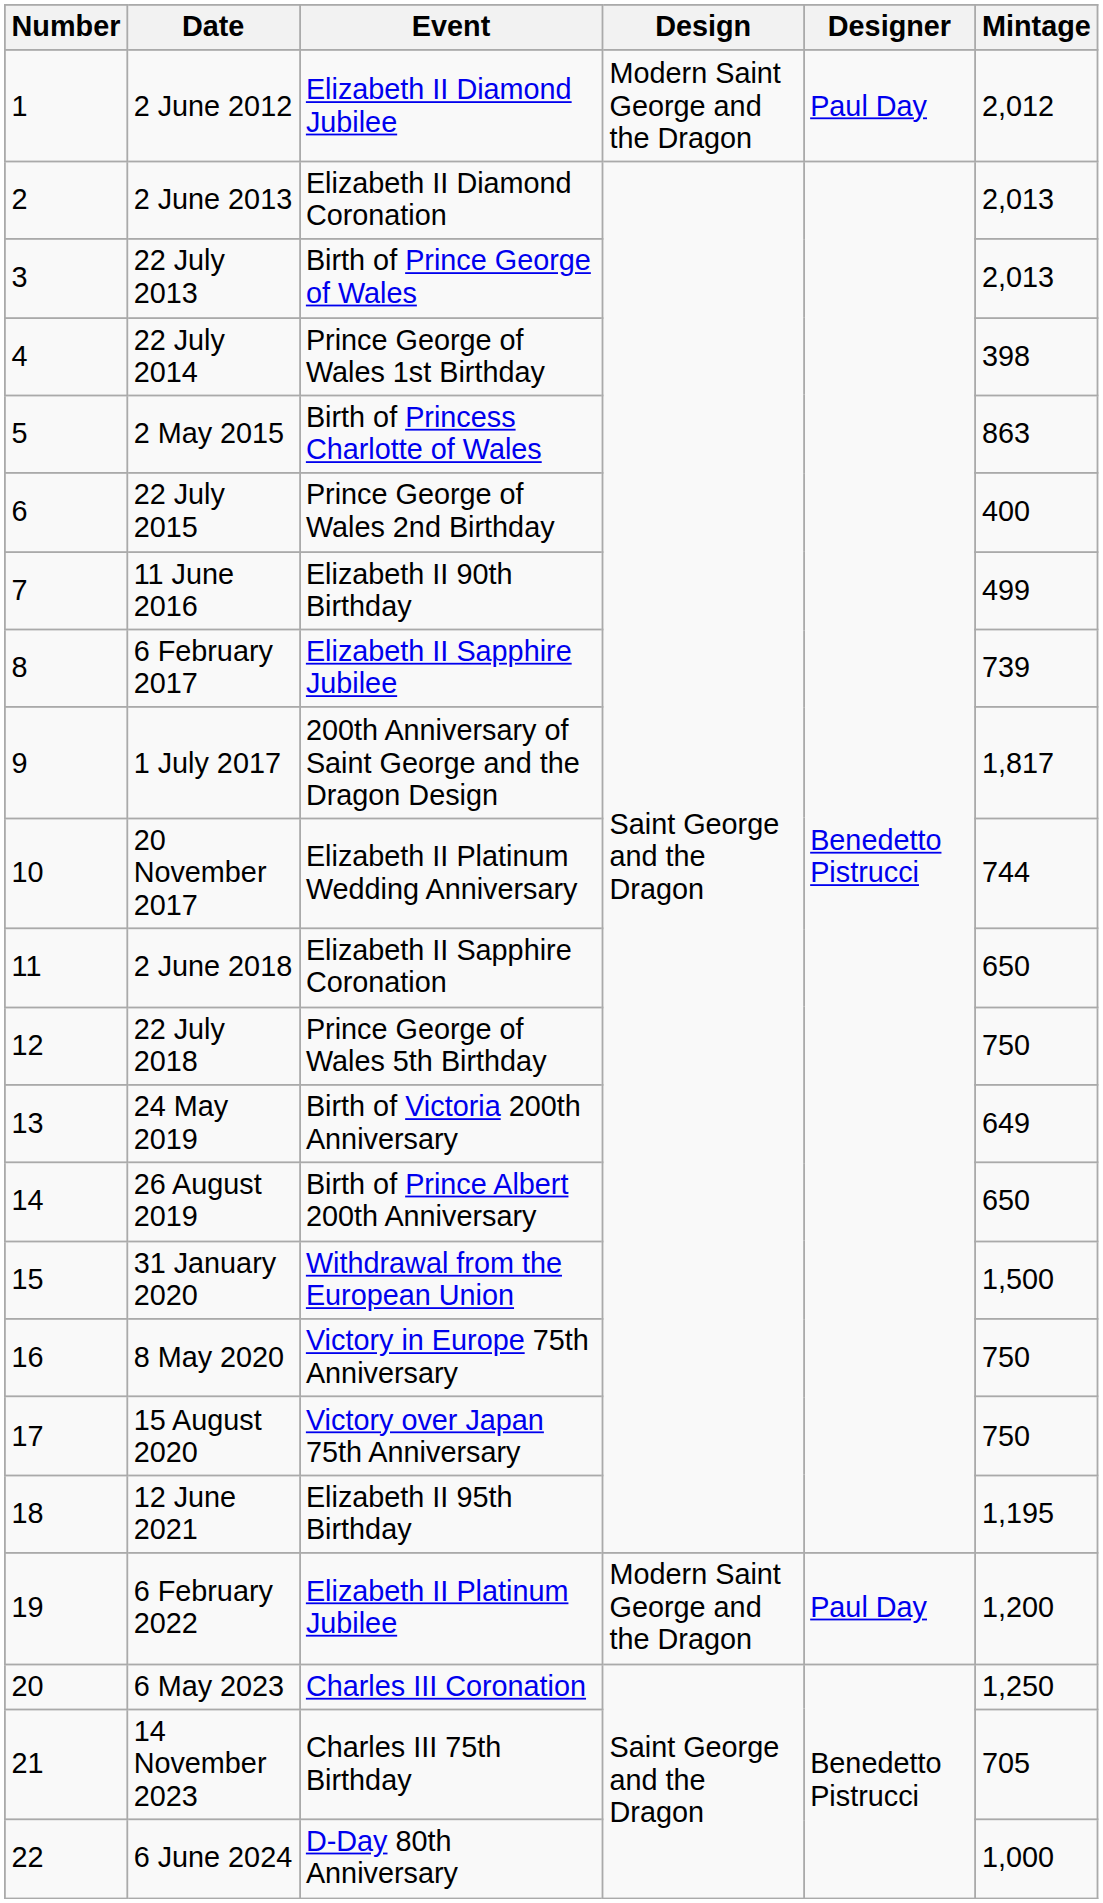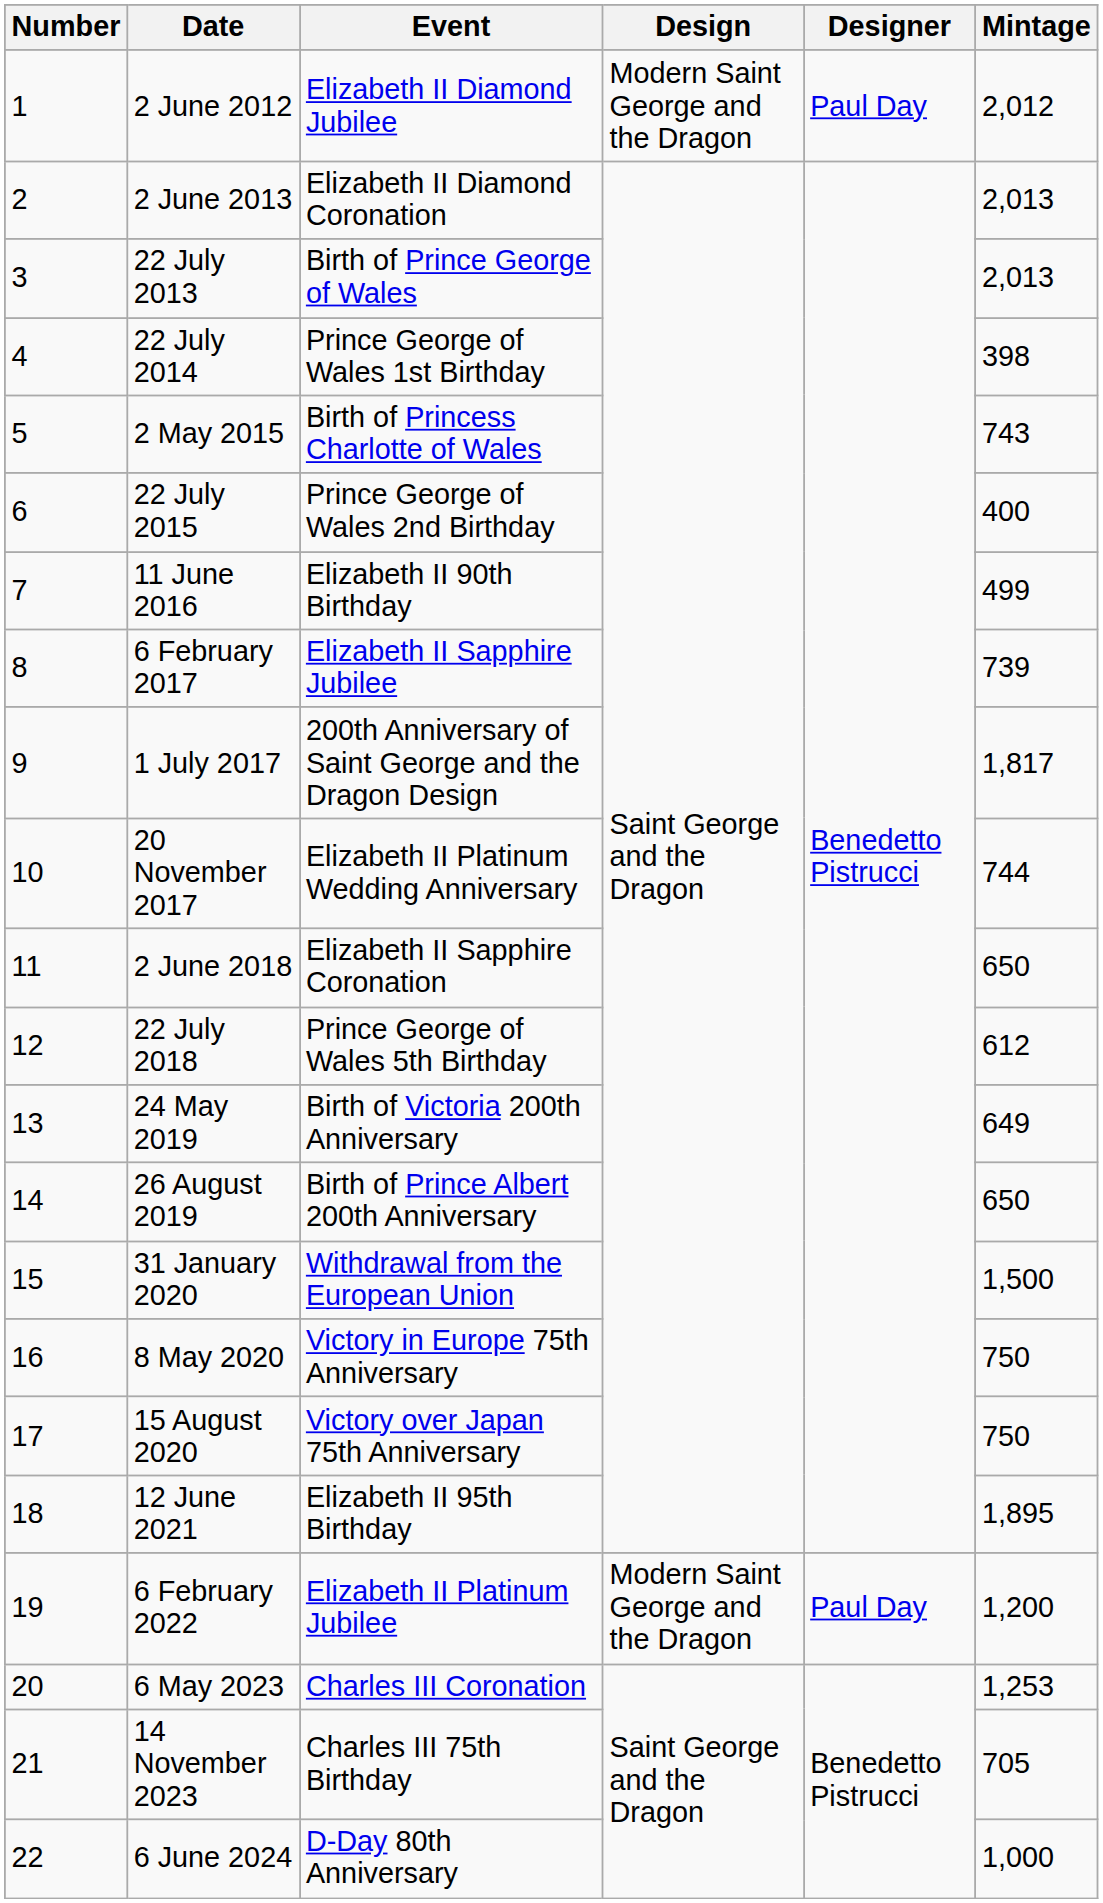 <table class="wikitable">
 <tr>
 <th>Number</th>
 <th>Date</th>
 <th>Event</th>
 <th>Design</th>
 <th>Designer</th>
 <th>Mintage</th>
 </tr>
 <tr>
 <td>1</td>
 <td>2 June 2012</td>
 <td><a href='#'>Elizabeth II Diamond Jubilee</a></td>
 <td>Modern Saint George and the Dragon</td>
 <td><a href='#'>Paul Day</a></td>
 <td>2,012</td>
 </tr>
 <tr>
 <td>2</td>
 <td>2 June 2013</td>
 <td>Elizabeth II Diamond Coronation</td>
 <td rowspan="17">Saint George and the Dragon</td>
 <td rowspan="17"><a href='#'>Benedetto Pistrucci</a></td>
 <td>2,013</td>
 </tr>
 <tr>
 <td>3</td>
 <td>22 July 2013</td>
 <td>Birth of <a href='#'>Prince George of Wales</a></td>
 <td>2,013</td>
 </tr>
 <tr>
 <td>4</td>
 <td>22 July 2014</td>
 <td>Prince George of Wales 1st Birthday</td>
 <td>398</td>
 </tr>
 <tr>
 <td>5</td>
 <td>2 May 2015</td>
 <td>Birth of <a href='#'>Princess Charlotte of Wales</a></td>
-<td>863</td>
+<td>743</td>
 </tr>
 <tr>
 <td>6</td>
 <td>22 July 2015</td>
 <td>Prince George of Wales 2nd Birthday</td>
 <td>400</td>
 </tr>
 <tr>
 <td>7</td>
 <td>11 June 2016</td>
 <td>Elizabeth II 90th Birthday</td>
 <td>499</td>
 </tr>
 <tr>
 <td>8</td>
 <td>6 February 2017</td>
 <td><a href='#'>Elizabeth II Sapphire Jubilee</a></td>
 <td>739</td>
 </tr>
 <tr>
 <td>9</td>
 <td>1 July 2017</td>
 <td>200th Anniversary of Saint George and the Dragon Design</td>
 <td>1,817</td>
 </tr>
 <tr>
 <td>10</td>
 <td>20 November 2017</td>
 <td>Elizabeth II Platinum Wedding Anniversary</td>
 <td>744</td>
 </tr>
 <tr>
 <td>11</td>
 <td>2 June 2018</td>
 <td>Elizabeth II Sapphire Coronation</td>
 <td>650</td>
 </tr>
 <tr>
 <td>12</td>
 <td>22 July 2018</td>
 <td>Prince George of Wales 5th Birthday</td>
-<td>750</td>
+<td>612</td>
 </tr>
 <tr>
 <td>13</td>
 <td>24 May 2019</td>
 <td>Birth of <a href='#'>Victoria</a> 200th Anniversary</td>
 <td>649</td>
 </tr>
 <tr>
 <td>14</td>
 <td>26 August 2019</td>
 <td>Birth of <a href='#'>Prince Albert</a> 200th Anniversary</td>
 <td>650</td>
 </tr>
 <tr>
 <td>15</td>
 <td>31 January 2020</td>
 <td><a href='#'>Withdrawal from the European Union</a></td>
 <td>1,500</td>
 </tr>
 <tr>
 <td>16</td>
 <td>8 May 2020</td>
 <td><a href='#'>Victory in Europe</a> 75th Anniversary</td>
 <td>750</td>
 </tr>
 <tr>
 <td>17</td>
 <td>15 August 2020</td>
 <td><a href='#'>Victory over Japan</a> 75th Anniversary</td>
 <td>750</td>
 </tr>
 <tr>
 <td>18</td>
 <td>12 June 2021</td>
 <td>Elizabeth II 95th Birthday</td>
-<td>1,195</td>
+<td>1,895</td>
 </tr>
 <tr>
 <td>19</td>
 <td>6 February 2022</td>
 <td><a href='#'>Elizabeth II Platinum Jubilee</a></td>
 <td>Modern Saint George and the Dragon</td>
 <td><a href='#'>Paul Day</a></td>
 <td>1,200</td>
 </tr>
 <tr>
 <td>20</td>
 <td>6 May 2023</td>
 <td><a href='#'>Charles III Coronation</a></td>
 <td rowspan="3">Saint George and the Dragon</td>
 <td rowspan="3">Benedetto Pistrucci</td>
-<td>1,250</td>
+<td>1,253</td>
 </tr>
 <tr>
 <td>21</td>
 <td>14 November 2023</td>
 <td>Charles III 75th Birthday</td>
 <td>705</td>
 </tr>
 <tr>
 <td>22</td>
 <td>6 June 2024</td>
 <td><a href='#'>D-Day</a> 80th Anniversary</td>
 <td>1,000</td>
 </tr>
 </table>
